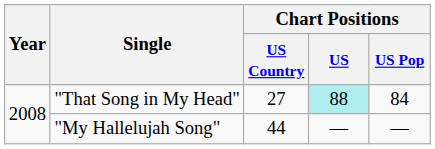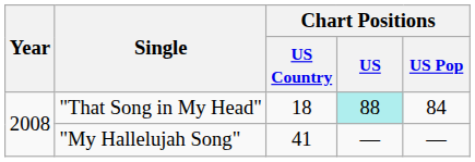 <table class="wikitable">
 <tr>
 <th rowspan="2">Year</th>
 <th rowspan="2">Single</th>
 <th colspan="3">Chart Positions</th>
 </tr>
 <tr>
 <th width="45"><small><a href='#'>US Country</a></small></th>
 <th width="45"><small><a href='#'>US</a></small></th>
 <th width="45"><small><a href='#'>US Pop</a></small></th>
 </tr>
 <tr>
 <td rowspan="2">2008</td>
 <td>"That Song in My Head"</td>
-<td align="center">27</td>
+<td align="center">18</td>
 <td align="center" style="background: paleturquoise;">88</td>
 <td align="center">84</td>
 </tr>
 <tr>
 <td>"My Hallelujah Song"</td>
-<td align="center">44</td>
+<td align="center">41</td>
 <td align="center">—</td>
 <td align="center">—</td>
 </tr>
 </table>
